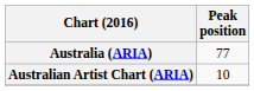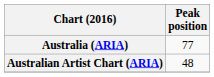 <table class="wikitable plainrowheaders" style="text-align:center">
 <tr>
 <th scope="col">Chart (2016)</th>
 <th scope="col">Peak<br>position</th>
 </tr>
 <tr>
 <th scope="row">Australia (<a href='#'>ARIA</a>)</th>
 <td>77</td>
 </tr>
 <tr>
 <th scope="row">Australian Artist Chart (<a href='#'>ARIA</a>)</th>
-<td>10</td>
+<td>48</td>
 </tr>
 <tr>
 </tr>
 </table>
